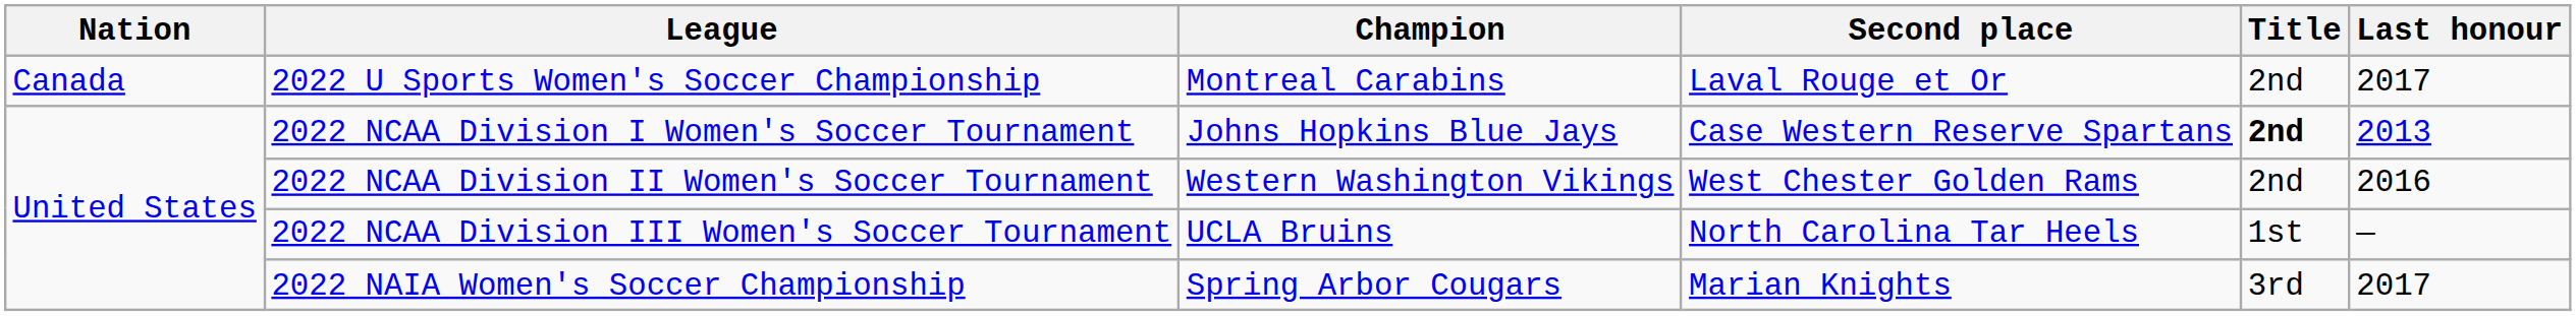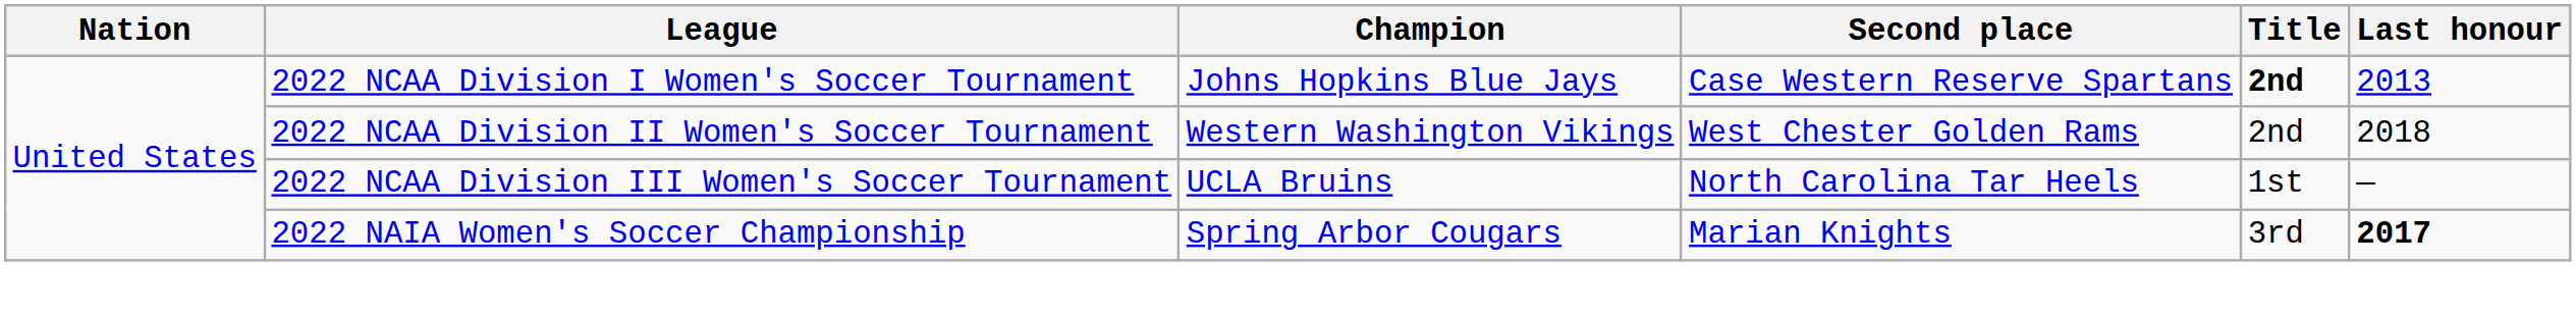 <table class="wikitable sortable">
 <tr>
 <th>Nation</th>
 <th>League</th>
 <th>Champion</th>
 <th>Second place</th>
 <th data-sort-type="number">Title</th>
 <th>Last honour</th>
-</tr>
-<tr>
-<td> <a href='#'>Canada</a></td>
-<td><a href='#'>2022 U Sports Women's Soccer Championship</a></td>
-<td><a href='#'>Montreal Carabins</a></td>
-<td><a href='#'>Laval Rouge et Or</a></td>
-<td>2nd</td>
-<td>2017</td>
 </tr>
 <tr>
 <td rowspan=6> <a href='#'>United States</a></td>
 <td><a href='#'>2022 NCAA Division I Women's Soccer Tournament</a></td>
 <td><a href='#'>Johns Hopkins Blue Jays</a></td>
 <td><a href='#'>Case Western Reserve Spartans</a></td>
 <td><strong>2nd</strong></td>
 <td><a href='#'>2013</a></td>
 </tr>
 <tr>
 <td><a href='#'>2022 NCAA Division II Women's Soccer Tournament</a></td>
 <td><a href='#'>Western Washington Vikings</a></td>
 <td><a href='#'>West Chester Golden Rams</a></td>
 <td>2nd</td>
-<td>2016</td>
+<td>2018</td>
 </tr>
 <tr>
 <td><a href='#'>2022 NCAA Division III Women's Soccer Tournament</a></td>
 <td><a href='#'>UCLA Bruins</a></td>
 <td><a href='#'>North Carolina Tar Heels</a></td>
 <td>1st</td>
 <td>—</td>
 </tr>
 <tr>
 <td><a href='#'>2022 NAIA Women's Soccer Championship</a></td>
 <td><a href='#'>Spring Arbor Cougars</a></td>
 <td><a href='#'>Marian Knights</a></td>
 <td>3rd</td>
-<td>2017</td>
+<td><strong>2017</strong></td>
 </tr>
 </table>
